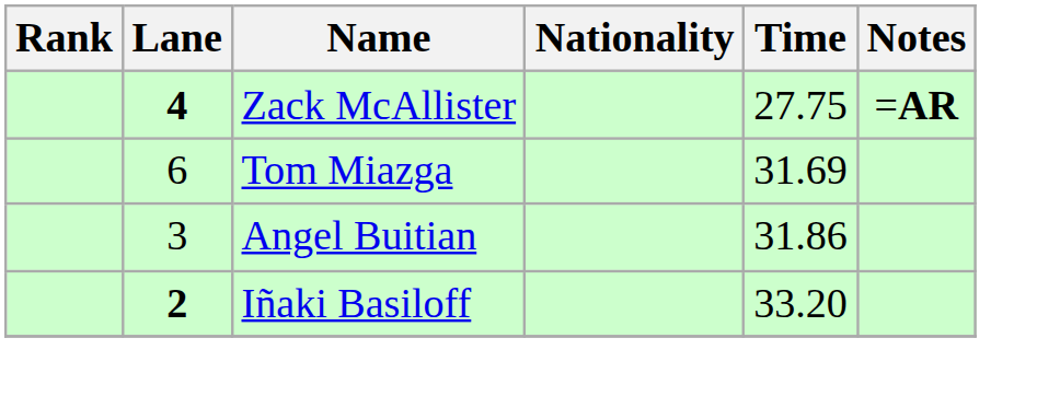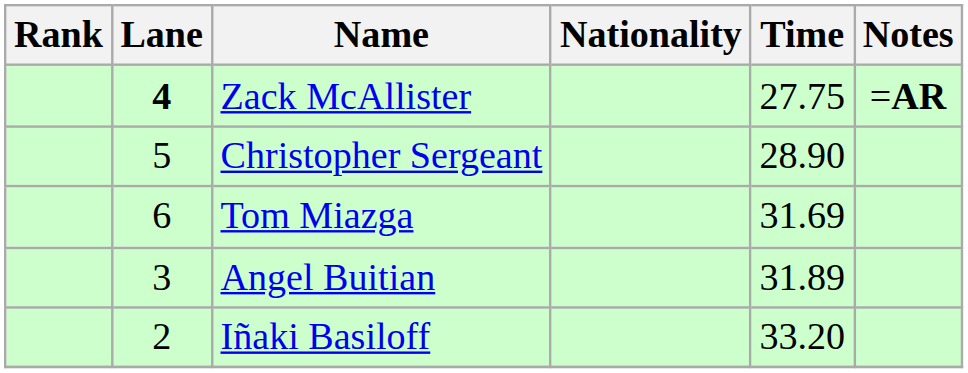 <table class="wikitable sortable" style="text-align:center">
 <tr>
 <th>Rank</th>
 <th>Lane</th>
 <th>Name</th>
 <th>Nationality</th>
 <th>Time</th>
 <th>Notes</th>
 </tr>
 <tr bgcolor=ccffcc>
 <td></td>
 <td><strong>4</strong></td>
 <td align=left><a href='#'>Zack McAllister</a></td>
 <td align=left></td>
 <td>27.75</td>
 <td>=<strong>AR</strong></td>
 </tr>
 <tr bgcolor=ccffcc>
 <td></td>
+<td>5</td>
+<td align=left><a href='#'>Christopher Sergeant</a></td>
+<td align=left></td>
+<td>28.90</td>
+<td></td>
+</tr>
+<tr bgcolor=ccffcc>
+<td></td>
 <td>6</td>
 <td align=left><a href='#'>Tom Miazga</a></td>
 <td align=left></td>
 <td>31.69</td>
 <td></td>
 </tr>
 <tr bgcolor=ccffcc>
 <td></td>
 <td>3</td>
 <td align=left><a href='#'>Angel Buitian</a></td>
 <td align=left></td>
-<td>31.86</td>
+<td>31.89</td>
 <td></td>
 </tr>
 <tr bgcolor=ccffcc>
 <td></td>
-<td><strong>2</strong></td>
+<td>2</td>
 <td align=left><a href='#'>Iñaki Basiloff</a></td>
 <td align=left></td>
 <td>33.20</td>
 <td></td>
 </tr>
 <tr>
 </tr>
 </table>
